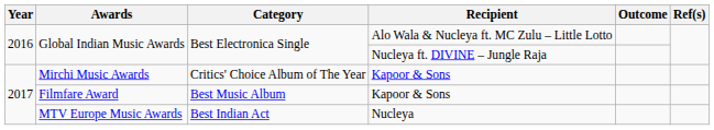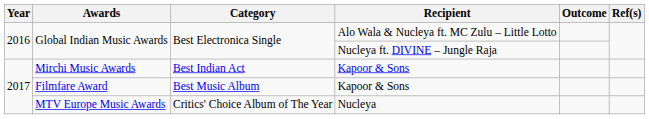 <table class="wikitable">
 <tr>
 <th>Year</th>
 <th>Awards</th>
 <th>Category</th>
 <th>Recipient</th>
 <th>Outcome</th>
 <th>Ref(s)</th>
 </tr>
 <tr>
 <td rowspan="2">2016</td>
 <td rowspan="2">Global Indian Music Awards</td>
 <td rowspan="2">Best Electronica Single</td>
 <td>Alo Wala & Nucleya ft. MC Zulu – Little Lotto</td>
 <td></td>
 <td rowspan="2"></td>
 </tr>
 <tr>
 <td>Nucleya ft. <a href='#'>DIVINE</a> – Jungle Raja</td>
 <td></td>
 </tr>
 <tr>
 <td rowspan="3">2017</td>
 <td><a href='#'>Mirchi Music Awards</a></td>
-<td>Critics' Choice Album of The Year</td>
+<td><a href='#'>Best Indian Act</a></td>
 <td><a href='#'>Kapoor & Sons</a></td>
 <td></td>
 <td></td>
 </tr>
 <tr>
 <td><a href='#'>Filmfare Award</a></td>
 <td><a href='#'>Best Music Album</a></td>
 <td>Kapoor & Sons</td>
 <td></td>
 <td></td>
 </tr>
 <tr>
 <td><a href='#'>MTV Europe Music Awards</a></td>
-<td><a href='#'>Best Indian Act</a></td>
+<td>Critics' Choice Album of The Year</td>
 <td Nucleya>Nucleya</td>
 <td></td>
 <td></td>
 </tr>
 </table>
